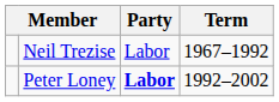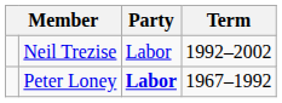 <table class="wikitable">
 <tr>
 <th colspan="2">Member</th>
 <th>Party</th>
 <th>Term</th>
 </tr>
 <tr>
 <td> </td>
 <td><a href='#'>Neil Trezise</a></td>
 <td><a href='#'>Labor</a></td>
-<td>1967–1992</td>
+<td>1992–2002</td>
 </tr>
 <tr>
 <td> </td>
 <td><a href='#'>Peter Loney</a></td>
 <td><strong><a href='#'>Labor</a></strong></td>
-<td>1992–2002</td>
+<td>1967–1992</td>
 </tr>
 </table>
